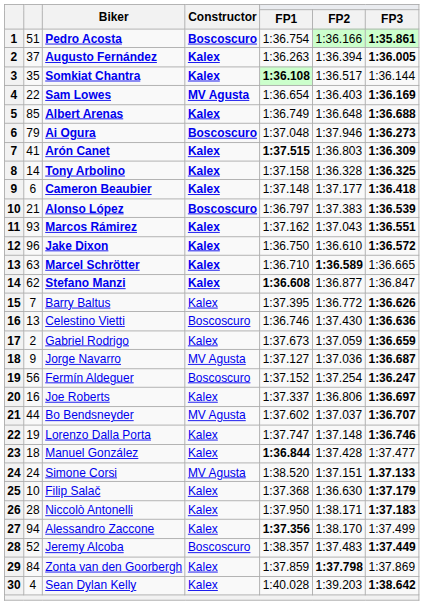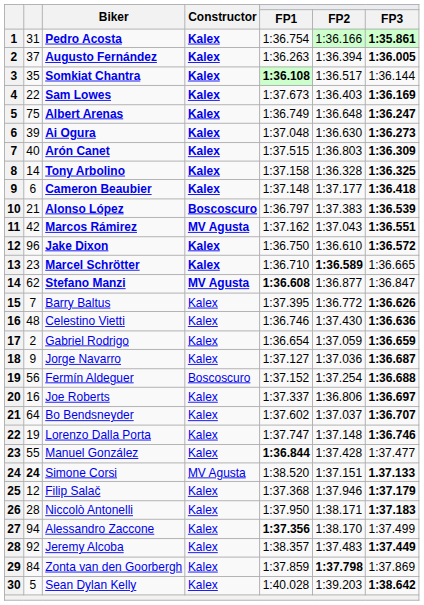 <table class="wikitable sortable" style="font-size: 85%;">
 <tr>
 <th rowspan="2"></th>
 <th rowspan="2"></th>
 <th rowspan="2">Biker</th>
 <th rowspan="2">Constructor</th>
 <th colspan="3" style="background:#eaecf0; text-align:center;"></th>
 </tr>
 <tr>
 <th scope="col">FP1</th>
 <th scope="col">FP2</th>
 <th scope="col">FP3</th>
 </tr>
 <tr>
 <th scope="row">1</th>
-<td align="center">51</td>
+<td align="center">31</td>
 <td><strong> <a href='#'>Pedro Acosta</a></strong></td>
-<td><strong><a href='#'>Boscoscuro</a></strong></td>
+<td><strong><a href='#'>Kalex</a></strong></td>
 <td>1:36.754</td>
 <td style="background:#ccffcc;">1:36.166</td>
 <td style="background:#ccffcc;"><strong>1:35.861</strong></td>
 </tr>
 <tr>
 <th scope="row">2</th>
 <td align="center">37</td>
 <td><strong> <a href='#'>Augusto Fernández</a></strong></td>
 <td><strong><a href='#'>Kalex</a></strong></td>
 <td>1:36.263</td>
 <td>1:36.394</td>
 <td><strong>1:36.005</strong></td>
 </tr>
 <tr>
 <th scope="row">3</th>
 <td align="center">35</td>
 <td><strong> <a href='#'>Somkiat Chantra</a></strong></td>
 <td><strong><a href='#'>Kalex</a></strong></td>
 <td style="background:#ccffcc;"><strong>1:36.108</strong></td>
 <td>1:36.517</td>
 <td>1:36.144</td>
 </tr>
 <tr>
 <th scope="row">4</th>
 <td align="center">22</td>
 <td><strong></strong> <strong><a href='#'>Sam Lowes</a></strong></td>
-<td><strong><a href='#'>MV Agusta</a></strong></td>
-<td>1:36.654</td>
+<td><strong><a href='#'>Kalex</a></strong></td>
+<td>1:37.673</td>
 <td>1:36.403</td>
 <td><strong>1:36.169</strong></td>
 </tr>
 <tr>
 <th scope="row">5</th>
-<td align="center">85</td>
+<td align="center">75</td>
 <td><strong> <a href='#'>Albert Arenas</a></strong></td>
 <td><strong><a href='#'>Kalex</a></strong></td>
 <td>1:36.749</td>
 <td>1:36.648</td>
-<td><strong>1:36.688</strong></td>
+<td><strong>1:36.247</strong></td>
 </tr>
 <tr>
 <th scope="row">6</th>
-<td align="center">79</td>
+<td align="center">39</td>
 <td><strong> <a href='#'>Ai Ogura</a></strong></td>
-<td><strong><a href='#'>Boscoscuro</a></strong></td>
+<td><strong><a href='#'>Kalex</a></strong></td>
 <td>1:37.048</td>
-<td>1:37.946</td>
+<td>1:36.630</td>
 <td><strong>1:36.273</strong></td>
 </tr>
 <tr>
 <th scope="row">7</th>
-<td align="center">41</td>
+<td align="center">40</td>
 <td><strong> <a href='#'>Arón Canet</a></strong></td>
 <td><strong><a href='#'>Kalex</a></strong></td>
-<td><strong>1:37.515</strong></td>
+<td>1:37.515</td>
 <td>1:36.803</td>
 <td><strong>1:36.309</strong></td>
 </tr>
 <tr>
 <th scope="row">8</th>
 <td align="center">14</td>
 <td><strong> <a href='#'>Tony Arbolino</a></strong></td>
 <td><strong><a href='#'>Kalex</a></strong></td>
 <td>1:37.158</td>
 <td>1:36.328</td>
 <td><strong>1:36.325</strong></td>
 </tr>
 <tr>
 <th scope="row">9</th>
 <td align="center">6</td>
 <td><strong> <a href='#'>Cameron Beaubier</a></strong></td>
 <td><strong><a href='#'>Kalex</a></strong></td>
 <td>1:37.148</td>
 <td>1:37.177</td>
 <td><strong>1:36.418</strong></td>
 </tr>
 <tr>
 <th scope="row">10</th>
 <td align="center">21</td>
 <td><strong> <a href='#'>Alonso López</a></strong></td>
 <td><strong><a href='#'>Boscoscuro</a></strong></td>
 <td>1:36.797</td>
 <td>1:37.383</td>
 <td><strong>1:36.539</strong></td>
 </tr>
 <tr>
 <th scope="row">11</th>
-<td align="center">93</td>
+<td align="center">42</td>
 <td> <a href='#'><strong>Marcos Rámirez</strong></a></td>
-<td><strong><a href='#'>Kalex</a></strong></td>
+<td><strong><a href='#'>MV Agusta</a></strong></td>
 <td>1:37.162</td>
 <td>1:37.043</td>
 <td><strong>1:36.551</strong></td>
 </tr>
 <tr>
 <th scope="row">12</th>
 <td align="center">96</td>
 <td> <strong><a href='#'>Jake Dixon</a></strong></td>
 <td><strong><a href='#'>Kalex</a></strong></td>
 <td>1:36.750</td>
 <td>1:36.610</td>
 <td><strong>1:36.572</strong></td>
 </tr>
 <tr>
 <th scope="row">13</th>
-<td align="center">63</td>
+<td align="center">23</td>
 <td> <strong><a href='#'>Marcel Schrötter</a></strong></td>
 <td><strong><a href='#'>Kalex</a></strong></td>
 <td>1:36.710</td>
 <td><strong>1:36.589</strong></td>
 <td>1:36.665</td>
 </tr>
 <tr>
 <th scope="row">14</th>
 <td align="center">62</td>
 <td> <strong><a href='#'>Stefano Manzi</a></strong></td>
-<td><strong><a href='#'>Kalex</a></strong></td>
+<td><strong><a href='#'>MV Agusta</a></strong></td>
 <td><strong>1:36.608</strong></td>
 <td>1:36.877</td>
 <td>1:36.847</td>
 </tr>
 <tr>
 <th scope="row">15</th>
 <td align="center">7</td>
 <td> <a href='#'>Barry Baltus</a></td>
 <td><a href='#'>Kalex</a></td>
 <td>1:37.395</td>
 <td>1:36.772</td>
 <td><strong>1:36.626</strong></td>
 </tr>
 <tr>
 <th scope="row">16</th>
-<td align="center">13</td>
+<td align="center">48</td>
 <td> <a href='#'>Celestino Vietti</a></td>
-<td><a href='#'>Boscoscuro</a></td>
+<td><a href='#'>Kalex</a></td>
 <td>1:36.746</td>
 <td>1:37.430</td>
 <td><strong>1:36.636</strong></td>
 </tr>
 <tr>
 <th scope="row">17</th>
 <td align="center">2</td>
 <td> <a href='#'>Gabriel Rodrigo</a></td>
 <td><a href='#'>Kalex</a></td>
-<td>1:37.673</td>
+<td>1:36.654</td>
 <td>1:37.059</td>
 <td><strong>1:36.659</strong></td>
 </tr>
 <tr>
 <th scope="row">18</th>
 <td align="center">9</td>
 <td> <a href='#'>Jorge Navarro</a></td>
-<td><a href='#'>MV Agusta</a></td>
+<td><a href='#'>Kalex</a></td>
 <td>1:37.127</td>
 <td>1:37.036</td>
 <td><strong>1:36.687</strong></td>
 </tr>
 <tr>
 <th scope="row">19</th>
 <td align="center">56</td>
 <td> <a href='#'>Fermín Aldeguer</a></td>
 <td><a href='#'>Boscoscuro</a></td>
 <td>1:37.152</td>
 <td>1:37.254</td>
-<td><strong>1:36.247</strong></td>
+<td><strong>1:36.688</strong></td>
 </tr>
 <tr>
 <th scope="row">20</th>
 <td align="center">16</td>
 <td> <a href='#'>Joe Roberts</a></td>
 <td><a href='#'>Kalex</a></td>
 <td>1:37.337</td>
 <td>1:36.806</td>
 <td><strong>1:36.697</strong></td>
 </tr>
 <tr>
 <th scope="row">21</th>
-<td align="center">44</td>
+<td align="center">64</td>
 <td> <a href='#'>Bo Bendsneyder</a></td>
-<td><a href='#'>MV Agusta</a></td>
+<td><a href='#'>Kalex</a></td>
 <td>1:37.602</td>
 <td>1:37.037</td>
 <td><strong>1:36.707</strong></td>
 </tr>
 <tr>
 <th scope="row">22</th>
 <td align="center">19</td>
 <td> <a href='#'>Lorenzo Dalla Porta</a></td>
 <td><a href='#'>Kalex</a></td>
 <td>1:37.747</td>
 <td>1:37.148</td>
 <td><strong>1:36.746</strong></td>
 </tr>
 <tr>
 <th scope="row">23</th>
-<td align="center">18</td>
+<td align="center">55</td>
 <td> <a href='#'>Manuel González</a></td>
 <td><a href='#'>Kalex</a></td>
 <td><strong>1:36.844</strong></td>
 <td>1:37.428</td>
 <td>1:37.477</td>
 </tr>
 <tr>
 <th scope="row">24</th>
-<td align="center">24</td>
+<td align="center"><strong>24</strong></td>
 <td> <a href='#'>Simone Corsi</a></td>
 <td><a href='#'>MV Agusta</a></td>
 <td>1:38.520</td>
 <td>1:37.151</td>
 <td><strong>1.37.133</strong></td>
 </tr>
 <tr>
 <th scope="row">25</th>
-<td align="center">10</td>
+<td align="center">12</td>
 <td> <a href='#'>Filip Salač</a></td>
 <td><a href='#'>Kalex</a></td>
 <td>1:37.368</td>
-<td>1:36.630</td>
+<td>1:37.946</td>
 <td><strong>1:37.179</strong></td>
 </tr>
 <tr>
 <th scope="row">26</th>
 <td align="center">28</td>
 <td> <a href='#'>Niccolò Antonelli</a></td>
 <td><a href='#'>Kalex</a></td>
 <td>1:37.950</td>
 <td>1:38.171</td>
 <td><strong>1:37.183</strong></td>
 </tr>
 <tr>
 <th scope="row">27</th>
 <td align="center">94</td>
 <td> <a href='#'>Alessandro Zaccone</a></td>
 <td><a href='#'>Kalex</a></td>
 <td><strong>1:37.356</strong></td>
 <td>1:38.170</td>
 <td>1:37.499</td>
 </tr>
 <tr>
 <th scope="row">28</th>
-<td align="center">52</td>
+<td align="center">92</td>
 <td> <a href='#'>Jeremy Alcoba</a></td>
-<td><a href='#'>Boscoscuro</a></td>
+<td><a href='#'>Kalex</a></td>
 <td>1:38.357</td>
 <td>1:37.483</td>
 <td><strong>1:37.449</strong></td>
 </tr>
 <tr>
 <th scope="row">29</th>
 <td align="center">84</td>
 <td> <a href='#'>Zonta van den Goorbergh</a></td>
 <td><a href='#'>Kalex</a></td>
 <td>1:37.859</td>
 <td><strong>1:37.798</strong></td>
 <td>1:37.869</td>
 </tr>
 <tr>
 <th scope="row">30</th>
-<td align="center">4</td>
+<td align="center">5</td>
 <td> <a href='#'>Sean Dylan Kelly</a></td>
 <td><a href='#'>Kalex</a></td>
 <td>1:40.028</td>
 <td>1:39.203</td>
 <td><strong>1:38.642</strong></td>
 </tr>
 <tr>
 <th colspan="7"></th>
 </tr>
 </table>
